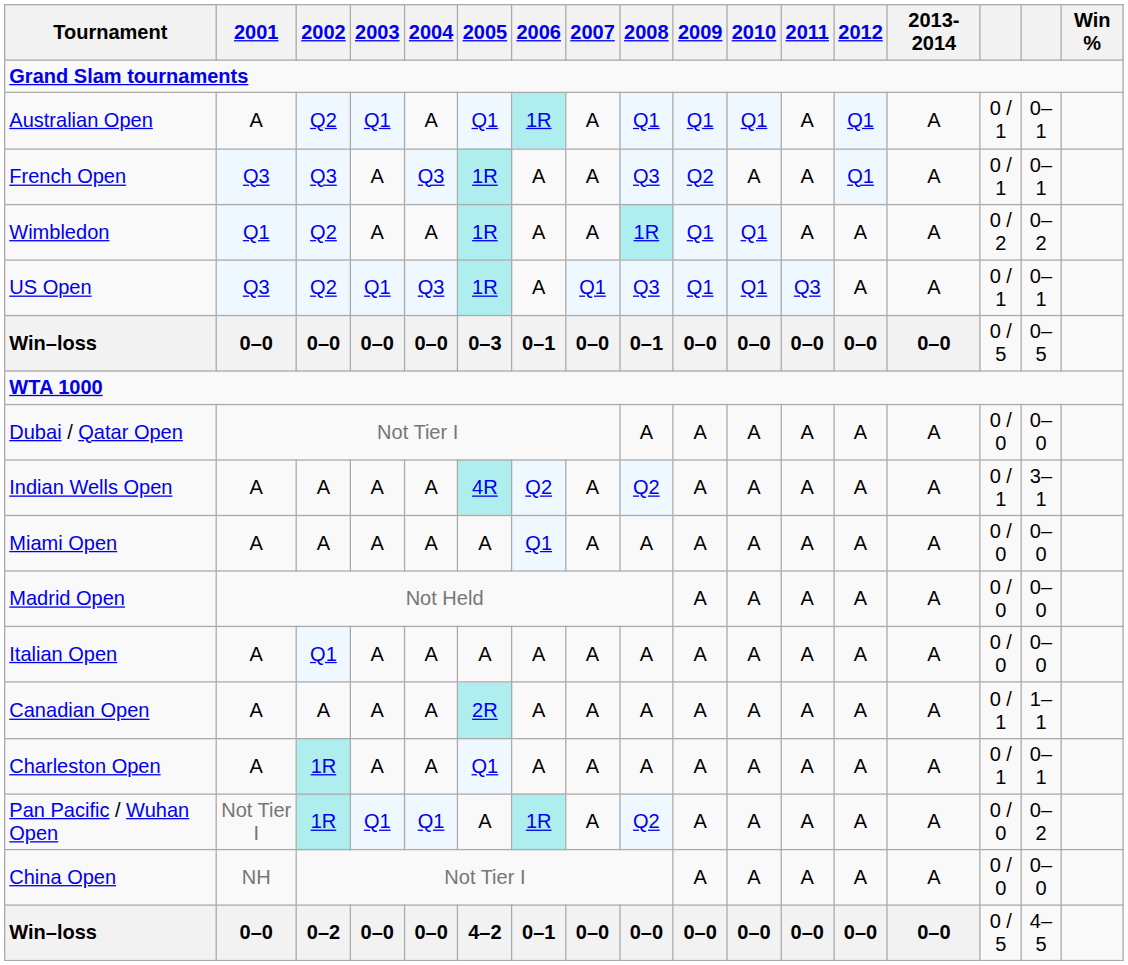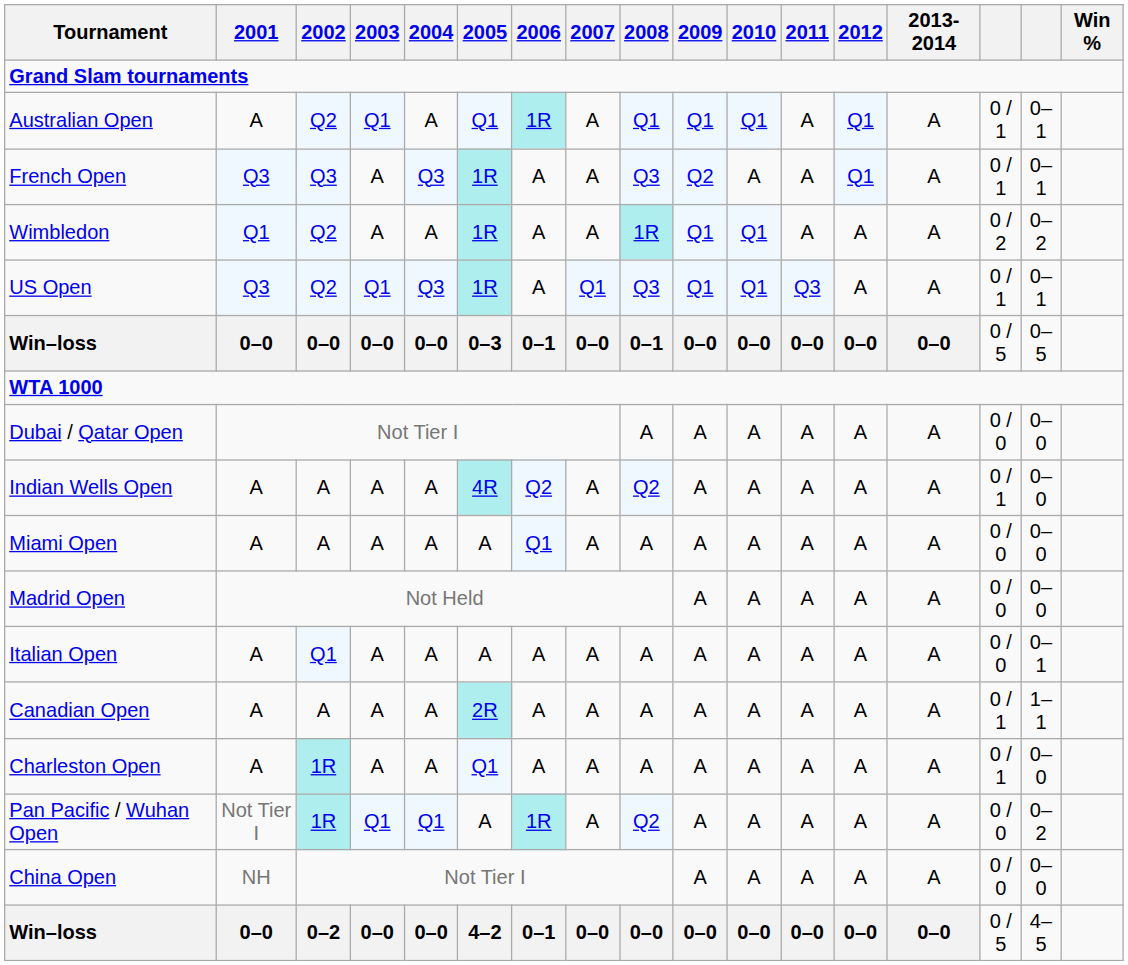 <table class="wikitable nowrap" style=text-align:center;font-size:97%>
 <tr>
 <th>Tournament</th>
 <th><a href='#'>2001</a></th>
 <th><a href='#'>2002</a></th>
 <th><a href='#'>2003</a></th>
 <th><a href='#'>2004</a></th>
 <th><a href='#'>2005</a></th>
 <th><a href='#'>2006</a></th>
 <th><a href='#'>2007</a></th>
 <th><a href='#'>2008</a></th>
 <th><a href='#'>2009</a></th>
 <th><a href='#'>2010</a></th>
 <th><a href='#'>2011</a></th>
 <th><a href='#'>2012</a></th>
 <th>2013-2014</th>
 <th></th>
 <th></th>
 <th>Win %</th>
 </tr>
 <tr>
 <td colspan=23 style=text-align:left><strong><a href='#'>Grand Slam tournaments</a></strong></td>
 </tr>
 <tr>
 <td style="text-align:left;"><a href='#'>Australian Open</a></td>
 <td>A</td>
 <td style="background:#f0f8ff;"><a href='#'>Q2</a></td>
 <td style="background:#f0f8ff;"><a href='#'>Q1</a></td>
 <td>A</td>
 <td style="background:#f0f8ff;"><a href='#'>Q1</a></td>
 <td style="background:#afeeee;"><a href='#'>1R</a></td>
 <td>A</td>
 <td style="background:#f0f8ff;"><a href='#'>Q1</a></td>
 <td style="background:#f0f8ff;"><a href='#'>Q1</a></td>
 <td style="background:#f0f8ff;"><a href='#'>Q1</a></td>
 <td>A</td>
 <td style="background:#f0f8ff;"><a href='#'>Q1</a></td>
 <td>A</td>
 <td>0 / 1</td>
 <td>0–1</td>
 <td></td>
 </tr>
 <tr>
 <td style="text-align:left;"><a href='#'>French Open</a></td>
 <td style="background:#f0f8ff;"><a href='#'>Q3</a></td>
 <td style="background:#f0f8ff;"><a href='#'>Q3</a></td>
 <td>A</td>
 <td style="background:#f0f8ff;"><a href='#'>Q3</a></td>
 <td style="background:#afeeee;"><a href='#'>1R</a></td>
 <td>A</td>
 <td>A</td>
 <td style="background:#f0f8ff;"><a href='#'>Q3</a></td>
 <td style="background:#f0f8ff;"><a href='#'>Q2</a></td>
 <td>A</td>
 <td>A</td>
 <td style="background:#f0f8ff;"><a href='#'>Q1</a></td>
 <td>A</td>
 <td>0 / 1</td>
 <td>0–1</td>
 <td></td>
 </tr>
 <tr>
 <td style="text-align:left;"><a href='#'>Wimbledon</a></td>
 <td style="background:#f0f8ff;"><a href='#'>Q1</a></td>
 <td style="background:#f0f8ff;"><a href='#'>Q2</a></td>
 <td>A</td>
 <td>A</td>
 <td style="background:#afeeee;"><a href='#'>1R</a></td>
 <td>A</td>
 <td>A</td>
 <td style="background:#afeeee;"><a href='#'>1R</a></td>
 <td style="background:#f0f8ff;"><a href='#'>Q1</a></td>
 <td style="background:#f0f8ff;"><a href='#'>Q1</a></td>
 <td>A</td>
 <td>A</td>
 <td>A</td>
 <td>0 / 2</td>
 <td>0–2</td>
 <td></td>
 </tr>
 <tr>
 <td style="text-align:left;"><a href='#'>US Open</a></td>
 <td style="background:#f0f8ff;"><a href='#'>Q3</a></td>
 <td style="background:#f0f8ff;"><a href='#'>Q2</a></td>
 <td style="background:#f0f8ff;"><a href='#'>Q1</a></td>
 <td style="background:#f0f8ff;"><a href='#'>Q3</a></td>
 <td style="background:#afeeee;"><a href='#'>1R</a></td>
 <td>A</td>
 <td style="background:#f0f8ff;"><a href='#'>Q1</a></td>
 <td style="background:#f0f8ff;"><a href='#'>Q3</a></td>
 <td style="background:#f0f8ff;"><a href='#'>Q1</a></td>
 <td style="background:#f0f8ff;"><a href='#'>Q1</a></td>
 <td style="background:#f0f8ff;"><a href='#'>Q3</a></td>
 <td>A</td>
 <td>A</td>
 <td>0 / 1</td>
 <td>0–1</td>
 <td></td>
 </tr>
 <tr>
 <th style="text-align:left;">Win–loss</th>
 <th>0–0</th>
 <th>0–0</th>
 <th>0–0</th>
 <th>0–0</th>
 <th>0–3</th>
 <th>0–1</th>
 <th>0–0</th>
 <th>0–1</th>
 <th>0–0</th>
 <th>0–0</th>
 <th>0–0</th>
 <th>0–0</th>
 <th>0–0</th>
 <td>0 / 5</td>
 <td>0–5</td>
 <td></td>
 </tr>
 <tr>
 <td colspan=23 align=left><strong><a href='#'>WTA 1000</a></strong></td>
 </tr>
 <tr>
 <td align=left><a href='#'>Dubai</a> / <a href='#'>Qatar Open</a></td>
 <td colspan=7 style=color:#767676>Not Tier I</td>
 <td>A</td>
 <td>A</td>
 <td>A</td>
 <td>A</td>
 <td>A</td>
 <td>A</td>
 <td>0 / 0</td>
 <td>0–0</td>
 <td></td>
 </tr>
 <tr>
 <td style=text-align:left><a href='#'>Indian Wells Open</a></td>
 <td>A</td>
 <td>A</td>
 <td>A</td>
 <td>A</td>
 <td bgcolor=afeeee><a href='#'>4R</a></td>
 <td bgcolor=f0f8ff><a href='#'>Q2</a></td>
 <td>A</td>
 <td bgcolor=f0f8ff><a href='#'>Q2</a></td>
 <td>A</td>
 <td>A</td>
 <td>A</td>
 <td>A</td>
 <td>A</td>
 <td>0 / 1</td>
-<td>3–1</td>
+<td>0–0</td>
 <td></td>
 </tr>
 <tr>
 <td style=text-align:left><a href='#'>Miami Open</a></td>
 <td>A</td>
 <td>A</td>
 <td>A</td>
 <td>A</td>
 <td>A</td>
 <td bgcolor=f0f8ff><a href='#'>Q1</a></td>
 <td>A</td>
 <td>A</td>
 <td>A</td>
 <td>A</td>
 <td>A</td>
 <td>A</td>
 <td>A</td>
 <td>0 / 0</td>
 <td>0–0</td>
 <td></td>
 </tr>
 <tr>
 <td style=text-align:left><a href='#'>Madrid Open</a></td>
 <td colspan=8 style=color:#767676>Not Held</td>
 <td>A</td>
 <td>A</td>
 <td>A</td>
 <td>A</td>
 <td>A</td>
 <td>0 / 0</td>
 <td>0–0</td>
 <td></td>
 </tr>
 <tr>
 <td align=left><a href='#'>Italian Open</a></td>
 <td>A</td>
 <td bgcolor=f0f8ff><a href='#'>Q1</a></td>
 <td>A</td>
 <td>A</td>
 <td>A</td>
 <td>A</td>
 <td>A</td>
 <td>A</td>
 <td>A</td>
 <td>A</td>
 <td>A</td>
 <td>A</td>
 <td>A</td>
 <td>0 / 0</td>
-<td>0–0</td>
+<td>0–1</td>
 <td></td>
 </tr>
 <tr>
 <td align=left><a href='#'>Canadian Open</a></td>
 <td>A</td>
 <td>A</td>
 <td>A</td>
 <td>A</td>
 <td bgcolor=afeeee><a href='#'>2R</a></td>
 <td>A</td>
 <td>A</td>
 <td>A</td>
 <td>A</td>
 <td>A</td>
 <td>A</td>
 <td>A</td>
 <td>A</td>
 <td>0 / 1</td>
 <td>1–1</td>
 <td></td>
 </tr>
 <tr>
 <td align=left><a href='#'>Charleston Open</a></td>
 <td>A</td>
 <td bgcolor=afeeee><a href='#'>1R</a></td>
 <td>A</td>
 <td>A</td>
 <td bgcolor=f0f8ff><a href='#'>Q1</a></td>
 <td>A</td>
 <td>A</td>
 <td>A</td>
 <td>A</td>
 <td>A</td>
 <td>A</td>
 <td>A</td>
 <td>A</td>
 <td>0 / 1</td>
-<td>0–1</td>
+<td>0–0</td>
 <td></td>
 </tr>
 <tr>
 <td align=left><a href='#'>Pan Pacific</a> / <a href='#'>Wuhan Open</a></td>
 <td colspan=1 style=color:#767676>Not Tier I</td>
 <td bgcolor=afeeee><a href='#'>1R</a></td>
 <td bgcolor=f0f8ff><a href='#'>Q1</a></td>
 <td bgcolor=f0f8ff><a href='#'>Q1</a></td>
 <td>A</td>
 <td bgcolor=afeeee><a href='#'>1R</a></td>
 <td>A</td>
 <td bgcolor=f0f8ff><a href='#'>Q2</a></td>
 <td>A</td>
 <td>A</td>
 <td>A</td>
 <td>A</td>
 <td>A</td>
 <td>0 / 0</td>
 <td>0–2</td>
 <td></td>
 </tr>
 <tr>
 <td style=text-align:left><a href='#'>China Open</a></td>
 <td colspan=1 style=color:#767676>NH</td>
 <td colspan=7 style=color:#767676>Not Tier I</td>
 <td>A</td>
 <td>A</td>
 <td>A</td>
 <td>A</td>
 <td>A</td>
 <td>0 / 0</td>
 <td>0–0</td>
 <td></td>
 </tr>
 <tr>
 <th style="text-align:left;">Win–loss</th>
 <th>0–0</th>
 <th>0–2</th>
 <th>0–0</th>
 <th>0–0</th>
 <th>4–2</th>
 <th>0–1</th>
 <th>0–0</th>
 <th>0–0</th>
 <th>0–0</th>
 <th>0–0</th>
 <th>0–0</th>
 <th>0–0</th>
 <th>0–0</th>
 <td>0 / 5</td>
 <td>4–5</td>
 <td></td>
 </tr>
 </table>
